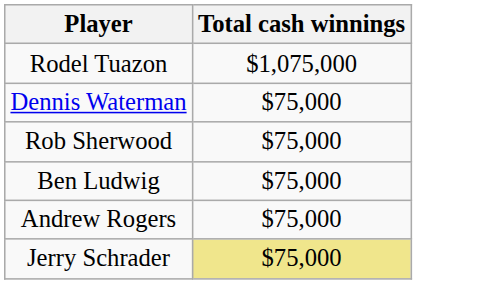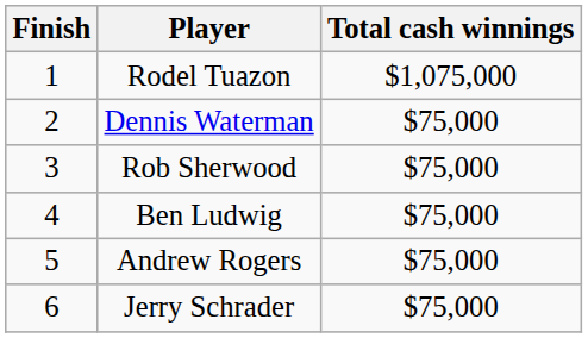 <table class="wikitable" style="text-align: center;">
 <tr>
+<th>Finish</th>
 <th>Player</th>
 <th>Total cash winnings</th>
 </tr>
 <tr>
+<td>1</td>
 <td>Rodel Tuazon</td>
 <td>$1,075,000</td>
 </tr>
 <tr>
+<td>2</td>
 <td><a href='#'>Dennis Waterman</a></td>
 <td>$75,000</td>
 </tr>
 <tr>
+<td>3</td>
 <td>Rob Sherwood</td>
 <td>$75,000</td>
 </tr>
 <tr>
+<td>4</td>
 <td>Ben Ludwig</td>
 <td>$75,000</td>
 </tr>
 <tr>
+<td>5</td>
 <td>Andrew Rogers</td>
 <td>$75,000</td>
 </tr>
 <tr>
+<td>6</td>
 <td>Jerry Schrader</td>
-<td style="background: khaki;">$75,000</td>
+<td>$75,000</td>
 </tr>
 </table>
